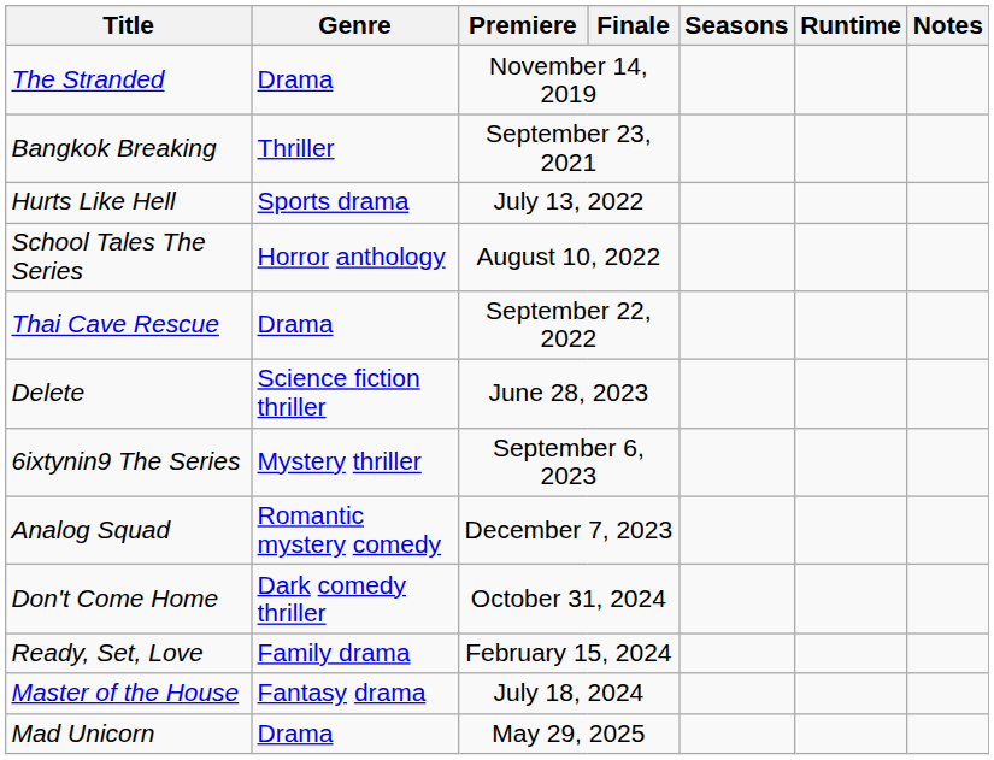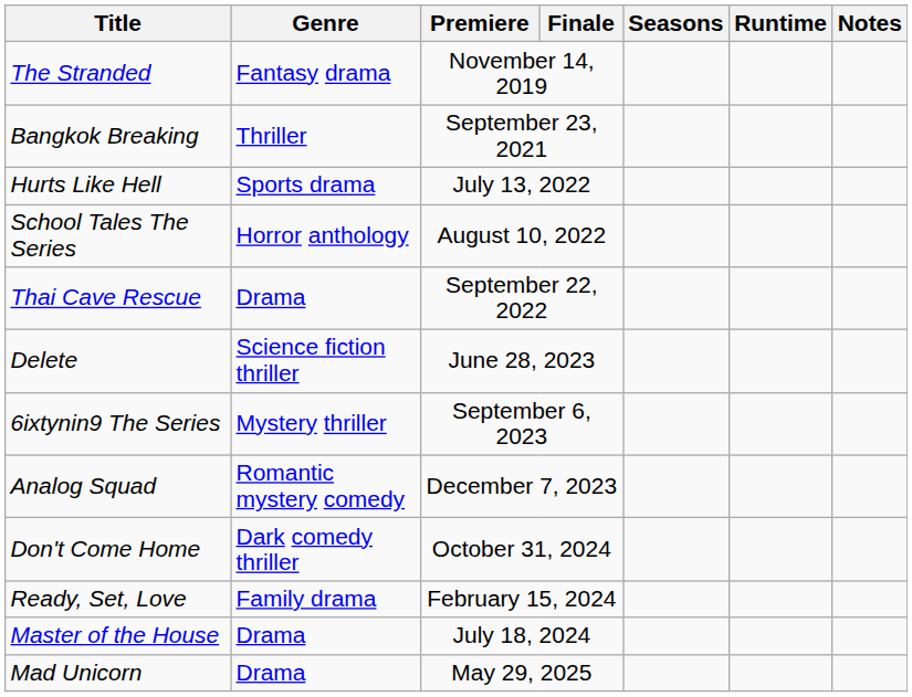 <table class="wikitable sortable" style="width:100%">
 <tr>
 <th scope="col" style="width:25%;">Title</th>
 <th>Genre</th>
 <th>Premiere</th>
 <th>Finale</th>
 <th>Seasons</th>
 <th>Runtime</th>
 <th>Notes</th>
 </tr>
 <tr>
 <td><em><a href='#'>The Stranded</a></em></td>
-<td><a href='#'>Drama</a></td>
+<td><a href='#'>Fantasy</a> <a href='#'>drama</a></td>
 <td colspan="2" style="text-align:center">November 14, 2019</td>
 <td></td>
 <td></td>
 <td></td>
 </tr>
 <tr>
 <td><em>Bangkok Breaking</em></td>
 <td><a href='#'>Thriller</a></td>
 <td colspan="2" style="text-align:center">September 23, 2021</td>
 <td></td>
 <td></td>
 <td></td>
 </tr>
 <tr>
 <td><em>Hurts Like Hell</em></td>
 <td><a href='#'>Sports drama</a></td>
 <td colspan="2" style="text-align:center">July 13, 2022</td>
 <td></td>
 <td></td>
 <td></td>
 </tr>
 <tr>
 <td><em>School Tales The Series</em></td>
 <td><a href='#'>Horror</a> <a href='#'>anthology</a></td>
 <td colspan="2" style="text-align:center">August 10, 2022</td>
 <td></td>
 <td></td>
 <td></td>
 </tr>
 <tr>
 <td><em><a href='#'>Thai Cave Rescue</a></em></td>
 <td><a href='#'>Drama</a></td>
 <td colspan="2" style="text-align:center">September 22, 2022</td>
 <td></td>
 <td></td>
 <td></td>
 </tr>
 <tr>
 <td><em>Delete</em></td>
 <td><a href='#'>Science fiction</a> <a href='#'>thriller</a></td>
 <td colspan="2" style="text-align:center">June 28, 2023</td>
 <td></td>
 <td></td>
 <td></td>
 </tr>
 <tr>
 <td><em>6ixtynin9 The Series</em></td>
 <td><a href='#'>Mystery</a> <a href='#'>thriller</a></td>
 <td colspan="2" style="text-align:center">September 6, 2023</td>
 <td></td>
 <td></td>
 <td></td>
 </tr>
 <tr>
 <td><em>Analog Squad</em></td>
 <td><a href='#'>Romantic</a> <a href='#'>mystery</a> <a href='#'>comedy</a></td>
 <td colspan="2" style="text-align:center">December 7, 2023</td>
 <td></td>
 <td></td>
 <td></td>
 </tr>
 <tr>
 <td><em>Don't Come Home</em></td>
 <td><a href='#'>Dark</a> <a href='#'>comedy thriller</a></td>
 <td colspan="2" style="text-align:center">October 31, 2024</td>
 <td></td>
 <td></td>
 <td></td>
 </tr>
 <tr>
 <td><em>Ready, Set, Love</em></td>
 <td><a href='#'>Family drama</a></td>
 <td colspan="2" style="text-align:center">February 15, 2024</td>
 <td></td>
 <td></td>
 <td></td>
 </tr>
 <tr>
 <td><em><a href='#'>Master of the House</a></em></td>
-<td><a href='#'>Fantasy</a> <a href='#'>drama</a></td>
+<td><a href='#'>Drama</a></td>
 <td colspan="2" style="text-align:center">July 18, 2024</td>
 <td></td>
 <td></td>
 <td></td>
 </tr>
 <tr>
 <td><em>Mad Unicorn</em></td>
 <td><a href='#'>Drama</a></td>
 <td colspan="2" style="text-align:center">May 29, 2025</td>
 <td></td>
 <td></td>
 <td></td>
 </tr>
 </table>
